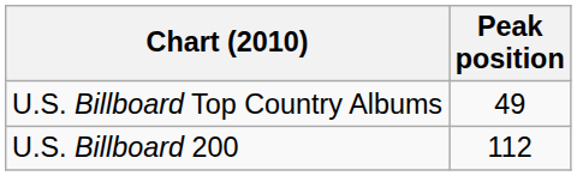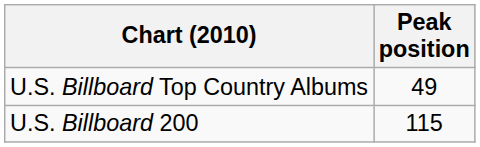 <table class="wikitable">
 <tr>
 <th>Chart (2010)</th>
 <th>Peak<br> position</th>
 </tr>
 <tr>
 <td>U.S. <em>Billboard</em> Top Country Albums</td>
 <td style="text-align:center;">49</td>
 </tr>
 <tr>
 <td>U.S. <em>Billboard</em> 200</td>
-<td style="text-align:center;">112</td>
+<td style="text-align:center;">115</td>
 </tr>
 </table>
